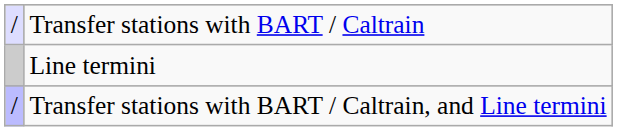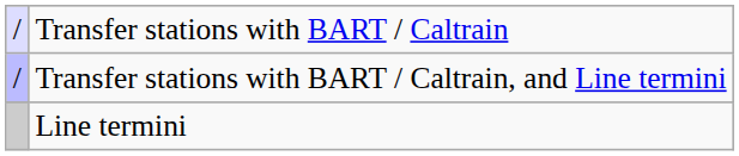 <table class="wikitable">
 <tr>
 <td style="background-color:#DDF"> / </td>
 <td>Transfer stations with <a href='#'>BART</a> / <a href='#'>Caltrain</a></td>
 </tr>
 <tr>
+<td style="background-color:#BBF"> / </td>
+<td>Transfer stations with BART / Caltrain, and <a href='#'>Line termini</a></td>
+</tr>
+<tr>
 <td style="background-color:#CCC"></td>
 <td>Line termini</td>
 </tr>
-<tr>
-<td style="background-color:#BBF"> / </td>
-<td>Transfer stations with BART / Caltrain, and <a href='#'>Line termini</a></td>
-</tr>
 </table>
